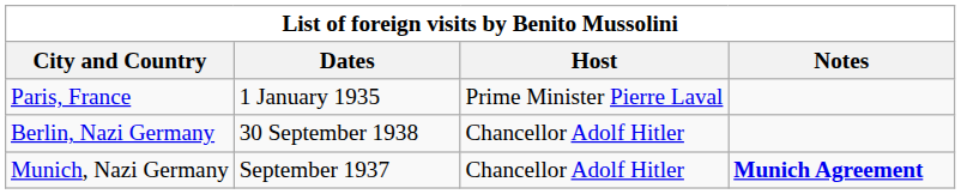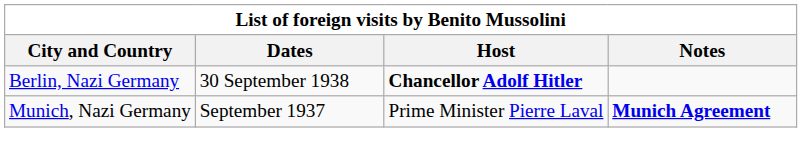 <table class="wikitable mw-collapsible mw-collapsed" cellspacing="0" cellpadding="0">
 <tr>
 <td colspan="4" bgcolor="white" align="center" style="color:black;"><strong>List of foreign visits by Benito Mussolini</strong></td>
 </tr>
 <tr bgcolor="#efefef">
 <th rowspan="1">City and Country</th>
 <th rowspan="1" width="150" align="center">Dates</th>
 <th colspan="1" align="center">Host</th>
 <th rowspan="1" width="150" align="center">Notes</th>
 </tr>
 <tr>
-<td><a href='#'>Paris, France</a></td>
-<td>1 January 1935</td>
-<td>Prime Minister <a href='#'>Pierre Laval</a></td>
-<td></td>
-</tr>
-<tr>
 <td><a href='#'>Berlin, Nazi Germany</a></td>
 <td>30 September 1938</td>
-<td>Chancellor <a href='#'>Adolf Hitler</a></td>
+<td><strong>Chancellor <a href='#'>Adolf Hitler</a></strong></td>
 <td></td>
 </tr>
 <tr>
 <td><a href='#'>Munich</a>, Nazi Germany</td>
 <td>September 1937</td>
-<td>Chancellor <a href='#'>Adolf Hitler</a></td>
+<td>Prime Minister <a href='#'>Pierre Laval</a></td>
 <td><strong><a href='#'>Munich Agreement</a></strong></td>
 </tr>
 </table>
